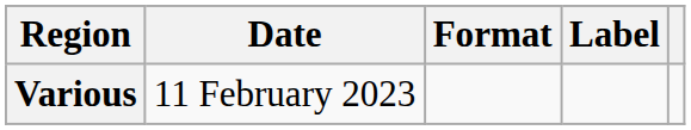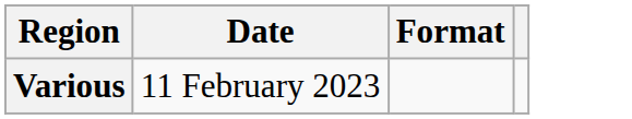 <table class="wikitable plainrowheaders">
 <tr>
 <th scope="col">Region</th>
 <th scope="col">Date</th>
 <th scope="col">Format</th>
-<th scope="col">Label</th>
 <th scope="col"></th>
 </tr>
 <tr>
 <th scope="row">Various</th>
 <td>11 February 2023</td>
 <td></td>
-<td></td>
 <td style="text-align:center;"></td>
 </tr>
 </table>
